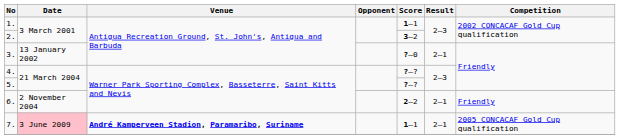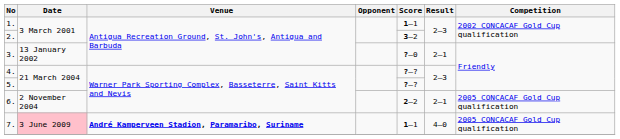 <table class="wikitable" style="font-size:85%;">
 <tr>
 <th>No</th>
 <th>Date</th>
 <th>Venue</th>
 <th>Opponent</th>
 <th>Score</th>
 <th>Result</th>
 <th>Competition</th>
 </tr>
 <tr>
 <td>1.</td>
 <td rowspan="2">3 March 2001</td>
 <td rowspan="3"><a href='#'>Antigua Recreation Ground</a>, <a href='#'>St. John's</a>, <a href='#'>Antigua and Barbuda</a></td>
 <td rowspan="2"></td>
 <td align=center><strong>1</strong>–1</td>
 <td rowspan="2" align=center>2–3</td>
 <td rowspan="2"><a href='#'>2002 CONCACAF Gold Cup</a> qualification</td>
 </tr>
 <tr>
 <td>2.</td>
 <td align=center><strong>3</strong>–2</td>
 </tr>
 <tr>
 <td>3.</td>
 <td>13 January 2002</td>
 <td></td>
 <td align=center><strong>?</strong>–0</td>
 <td align=center>2–1</td>
 <td rowspan="3"><a href='#'>Friendly</a></td>
 </tr>
 <tr>
 <td>4.</td>
 <td rowspan="2">21 March 2004</td>
 <td rowspan="3"><a href='#'>Warner Park Sporting Complex</a>, <a href='#'>Basseterre</a>, <a href='#'>Saint Kitts and Nevis</a></td>
 <td rowspan="2"></td>
 <td align=center><strong>?</strong>–?</td>
 <td rowspan="2" align=center>2–3</td>
 </tr>
 <tr>
 <td>5.</td>
 <td align=center><strong>?</strong>–?</td>
 </tr>
 <tr>
 <td>6.</td>
 <td>2 November 2004</td>
 <td></td>
 <td align=center><strong>2</strong>–2</td>
 <td align=center>2–1</td>
-<td><a href='#'>Friendly</a></td>
+<td><a href='#'>2005 CONCACAF Gold Cup</a> qualification</td>
 </tr>
 <tr>
 <td>7.</td>
 <td style="background: pink;">3 June 2009</td>
 <td><strong><a href='#'>André Kamperveen Stadion</a>, <a href='#'>Paramaribo</a>, <a href='#'>Suriname</a></strong></td>
 <td></td>
 <td align=center><strong>1</strong>–1</td>
-<td align=center>2–1</td>
+<td align=center>4–0</td>
 <td><a href='#'>2005 CONCACAF Gold Cup</a> qualification</td>
 </tr>
 <tr>
 </tr>
 </table>
